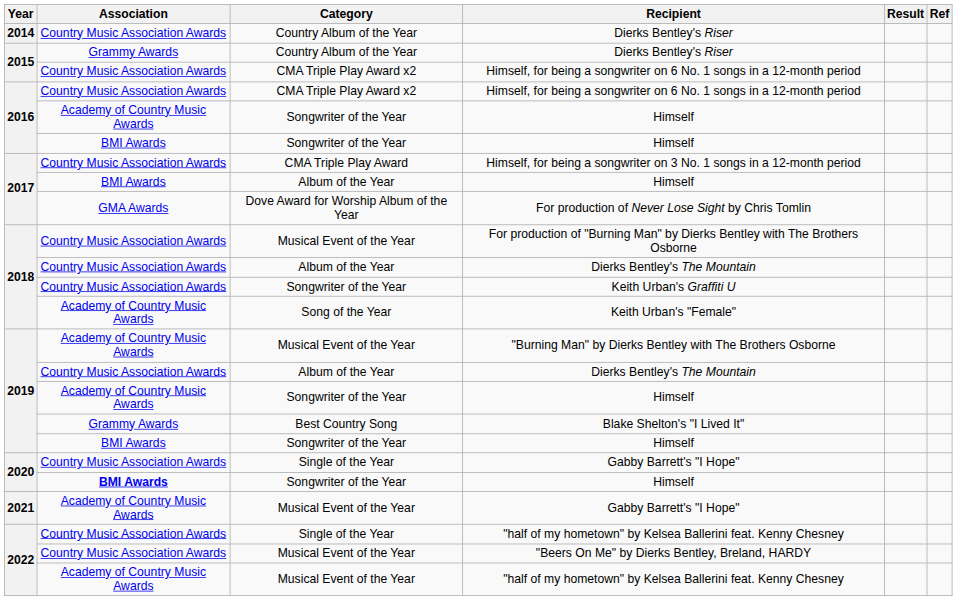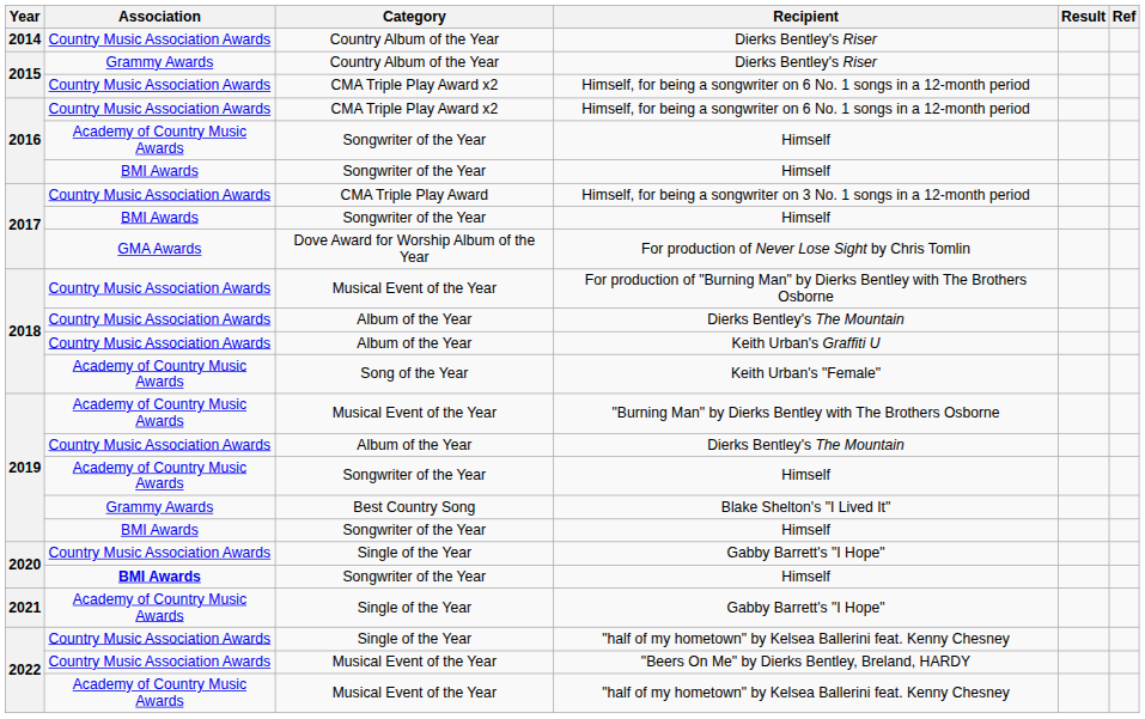 <table class="wikitable" style="text-align:center;">
 <tr>
 <th>Year</th>
 <th>Association</th>
 <th>Category</th>
 <th>Recipient</th>
 <th>Result</th>
 <th>Ref</th>
 </tr>
 <tr>
 <th rowspan="1">2014</th>
 <td><a href='#'>Country Music Association Awards</a></td>
 <td>Country Album of the Year</td>
 <td>Dierks Bentley's <em>Riser</em></td>
 <td></td>
 <td></td>
 </tr>
 <tr>
 <th rowspan="2">2015</th>
 <td><a href='#'>Grammy Awards</a></td>
 <td>Country Album of the Year</td>
 <td>Dierks Bentley's <em>Riser</em></td>
 <td></td>
 <td></td>
 </tr>
 <tr>
 <td><a href='#'>Country Music Association Awards</a></td>
 <td>CMA Triple Play Award x2</td>
 <td>Himself, for being a songwriter on 6 No. 1 songs in a 12-month period</td>
 <td></td>
 <td></td>
 </tr>
 <tr>
 <th rowspan="3">2016</th>
 <td><a href='#'>Country Music Association Awards</a></td>
 <td>CMA Triple Play Award x2</td>
 <td>Himself, for being a songwriter on 6 No. 1 songs in a 12-month period</td>
 <td></td>
 <td></td>
 </tr>
 <tr>
 <td><a href='#'>Academy of Country Music Awards</a></td>
 <td>Songwriter of the Year</td>
 <td>Himself</td>
 <td></td>
 <td></td>
 </tr>
 <tr>
 <td><a href='#'>BMI Awards</a></td>
 <td>Songwriter of the Year</td>
 <td>Himself</td>
 <td></td>
 <td></td>
 </tr>
 <tr>
 <th rowspan="3">2017</th>
 <td><a href='#'>Country Music Association Awards</a></td>
 <td>CMA Triple Play Award</td>
 <td>Himself, for being a songwriter on 3 No. 1 songs in a 12-month period</td>
 <td></td>
 <td></td>
 </tr>
 <tr>
 <td><a href='#'>BMI Awards</a></td>
-<td>Album of the Year</td>
+<td>Songwriter of the Year</td>
 <td>Himself</td>
 <td></td>
 <td></td>
 </tr>
 <tr>
 <td><a href='#'>GMA Awards</a></td>
 <td>Dove Award for Worship Album of the Year</td>
 <td>For production of <em>Never Lose Sight</em> by Chris Tomlin</td>
 <td></td>
 <td></td>
 </tr>
 <tr>
 <th rowspan="4">2018</th>
 <td><a href='#'>Country Music Association Awards</a></td>
 <td>Musical Event of the Year</td>
 <td>For production of "Burning Man" by Dierks Bentley with The Brothers Osborne</td>
 <td></td>
 <td></td>
 </tr>
 <tr>
 <td><a href='#'>Country Music Association Awards</a></td>
 <td>Album of the Year</td>
 <td>Dierks Bentley's <em>The Mountain</em></td>
 <td></td>
 <td></td>
 </tr>
 <tr>
 <td><a href='#'>Country Music Association Awards</a></td>
-<td>Songwriter of the Year</td>
+<td>Album of the Year</td>
 <td>Keith Urban's <em>Graffiti U</em></td>
 <td></td>
 <td></td>
 </tr>
 <tr>
 <td><a href='#'>Academy of Country Music Awards</a></td>
 <td>Song of the Year</td>
 <td>Keith Urban's "Female"</td>
 <td></td>
 <td></td>
 </tr>
 <tr>
 <th rowspan="5">2019</th>
 <td><a href='#'>Academy of Country Music Awards</a></td>
 <td>Musical Event of the Year</td>
 <td>"Burning Man" by Dierks Bentley with The Brothers Osborne</td>
 <td></td>
 <td></td>
 </tr>
 <tr>
 <td><a href='#'>Country Music Association Awards</a></td>
 <td>Album of the Year</td>
 <td>Dierks Bentley's <em>The Mountain</em></td>
 <td></td>
 <td></td>
 </tr>
 <tr>
 <td><a href='#'>Academy of Country Music Awards</a></td>
 <td>Songwriter of the Year</td>
 <td>Himself</td>
 <td></td>
 <td></td>
 </tr>
 <tr>
 <td><a href='#'>Grammy Awards</a></td>
 <td>Best Country Song</td>
 <td>Blake Shelton's "I Lived It"</td>
 <td></td>
 <td></td>
 </tr>
 <tr>
 <td><a href='#'>BMI Awards</a></td>
 <td>Songwriter of the Year</td>
 <td>Himself</td>
 <td></td>
 <td></td>
 </tr>
 <tr>
 <th rowspan="2">2020</th>
 <td><a href='#'>Country Music Association Awards</a></td>
 <td>Single of the Year</td>
 <td Gabby Barrett's "I Hope">Gabby Barrett's "I Hope"</td>
 <td></td>
 <td></td>
 </tr>
 <tr>
 <td><strong><a href='#'>BMI Awards</a></strong></td>
 <td>Songwriter of the Year</td>
 <td Himself>Himself</td>
 <td></td>
 <td></td>
 </tr>
 <tr>
 <th>2021</th>
 <td><a href='#'>Academy of Country Music Awards</a></td>
-<td>Musical Event of the Year</td>
+<td>Single of the Year</td>
 <td>Gabby Barrett's "I Hope"</td>
 <td></td>
 <td></td>
 </tr>
 <tr>
 <th rowspan="3">2022</th>
 <td><a href='#'>Country Music Association Awards</a></td>
 <td>Single of the Year</td>
 <td>"half of my hometown" by Kelsea Ballerini feat. Kenny Chesney</td>
 <td></td>
 <td></td>
 </tr>
 <tr>
 <td><a href='#'>Country Music Association Awards</a></td>
 <td>Musical Event of the Year</td>
 <td>"Beers On Me" by Dierks Bentley, Breland, HARDY</td>
 <td></td>
 <td></td>
 </tr>
 <tr>
 <td><a href='#'>Academy of Country Music Awards</a></td>
 <td>Musical Event of the Year</td>
 <td>"half of my hometown" by Kelsea Ballerini feat. Kenny Chesney</td>
 <td></td>
 <td></td>
 </tr>
 </table>
